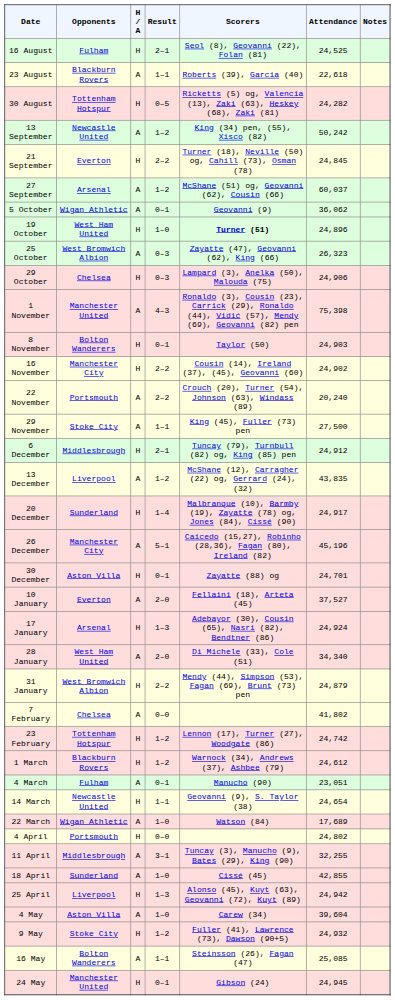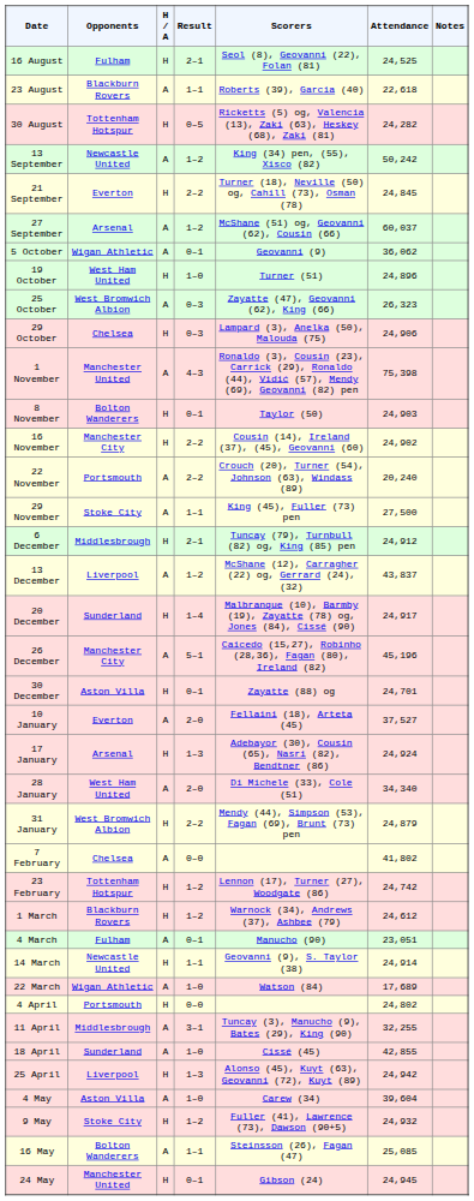 <table border="2" cellpadding="4" style="border-collapse:collapse; text-align:center;">
 <tr style="background:#f0f6ff;">
 <th>Date</th>
 <th>Opponents</th>
 <th>H / A</th>
 <th>Result</th>
 <th>Scorers</th>
 <th>Attendance</th>
 <th>Notes</th>
 </tr>
 <tr style="background:#dfd;">
 <td>16 August</td>
 <td><a href='#'>Fulham</a></td>
 <td>H</td>
 <td>2–1</td>
 <td><a href='#'>Seol</a> (8), <a href='#'>Geovanni</a> (22), <a href='#'>Folan</a> (81)</td>
 <td>24,525</td>
 <td> </td>
 </tr>
 <tr style="background:#ffd;">
 <td>23 August</td>
 <td><a href='#'>Blackburn Rovers</a></td>
 <td>A</td>
 <td>1–1</td>
 <td><a href='#'>Roberts</a> (39), <a href='#'>Garcia</a> (40)</td>
 <td>22,618</td>
 <td> </td>
 </tr>
 <tr style="background:#fdd;">
 <td>30 August</td>
 <td><a href='#'>Tottenham Hotspur</a></td>
 <td>H</td>
 <td>0–5</td>
 <td><a href='#'>Ricketts</a> (5) og, <a href='#'>Valencia</a> (13), <a href='#'>Zaki</a> (63), <a href='#'>Heskey</a> (68), <a href='#'>Zaki</a> (81)</td>
 <td>24,282</td>
 <td> </td>
 </tr>
 <tr style="background:#dfd;">
 <td>13 September</td>
 <td><a href='#'>Newcastle United</a></td>
 <td>A</td>
 <td>1–2</td>
 <td><a href='#'>King</a> (34) pen, (55), <a href='#'>Xisco</a> (82)</td>
 <td>50,242</td>
 <td> </td>
 </tr>
 <tr style="background:#ffd;">
 <td>21 September</td>
 <td><a href='#'>Everton</a></td>
 <td>H</td>
 <td>2–2</td>
 <td><a href='#'>Turner</a> (18), <a href='#'>Neville</a> (50) og, <a href='#'>Cahill</a> (73), <a href='#'>Osman</a> (78)</td>
 <td>24,845</td>
 <td> </td>
 </tr>
 <tr style="background:#dfd;">
 <td>27 September</td>
 <td><a href='#'>Arsenal</a></td>
 <td>A</td>
 <td>1–2</td>
 <td><a href='#'>McShane</a> (51) og, <a href='#'>Geovanni</a> (62), <a href='#'>Cousin</a> (66)</td>
 <td>60,037</td>
 <td> </td>
 </tr>
 <tr style="background:#dfd;">
 <td>5 October</td>
 <td><a href='#'>Wigan Athletic</a></td>
 <td>A</td>
 <td>0–1</td>
 <td><a href='#'>Geovanni</a> (9)</td>
 <td>36,062</td>
 <td> </td>
 </tr>
 <tr style="background:#dfd;">
 <td>19 October</td>
 <td><a href='#'>West Ham United</a></td>
 <td>H</td>
 <td>1–0</td>
-<td><strong><a href='#'>Turner</a> (51)</strong></td>
+<td><a href='#'>Turner</a> (51)</td>
 <td>24,896</td>
 <td> </td>
 </tr>
 <tr style="background:#dfd;">
 <td>25 October</td>
 <td><a href='#'>West Bromwich Albion</a></td>
 <td>A</td>
 <td>0–3</td>
 <td><a href='#'>Zayatte</a> (47), <a href='#'>Geovanni</a> (62), <a href='#'>King</a> (66)</td>
 <td>26,323</td>
 <td> </td>
 </tr>
 <tr style="background:#fdd;">
 <td>29 October</td>
 <td><a href='#'>Chelsea</a></td>
 <td>H</td>
 <td>0–3</td>
 <td><a href='#'>Lampard</a> (3), <a href='#'>Anelka</a> (50), <a href='#'>Malouda</a> (75)</td>
 <td>24,906</td>
 <td> </td>
 </tr>
 <tr style="background:#fdd;">
 <td>1 November</td>
 <td><a href='#'>Manchester United</a></td>
 <td>A</td>
 <td>4–3</td>
 <td><a href='#'>Ronaldo</a> (3), <a href='#'>Cousin</a> (23), <a href='#'>Carrick</a> (29), <a href='#'>Ronaldo</a> (44), <a href='#'>Vidić</a> (57), <a href='#'>Mendy</a> (69), <a href='#'>Geovanni</a> (82) pen</td>
 <td>75,398</td>
 <td> </td>
 </tr>
 <tr style="background:#fdd;">
 <td>8 November</td>
 <td><a href='#'>Bolton Wanderers</a></td>
 <td>H</td>
 <td>0–1</td>
 <td><a href='#'>Taylor</a> (50)</td>
 <td>24,903</td>
 <td> </td>
 </tr>
 <tr style="background:#ffd;">
 <td>16 November</td>
 <td><a href='#'>Manchester City</a></td>
 <td>H</td>
 <td>2–2</td>
 <td><a href='#'>Cousin</a> (14), <a href='#'>Ireland</a> (37), (45), <a href='#'>Geovanni</a> (60)</td>
 <td>24,902</td>
 <td> </td>
 </tr>
 <tr style="background:#ffd;">
 <td>22 November</td>
 <td><a href='#'>Portsmouth</a></td>
 <td>A</td>
 <td>2–2</td>
 <td><a href='#'>Crouch</a> (20), <a href='#'>Turner</a> (54), <a href='#'>Johnson</a> (63), <a href='#'>Windass</a> (89)</td>
 <td>20,240</td>
 <td> </td>
 </tr>
 <tr style="background:#ffd;">
 <td>29 November</td>
 <td><a href='#'>Stoke City</a></td>
 <td>A</td>
 <td>1–1</td>
 <td><a href='#'>King</a> (45), <a href='#'>Fuller</a> (73) pen</td>
 <td>27,500</td>
 <td> </td>
 </tr>
 <tr style="background:#dfd;">
 <td>6 December</td>
 <td><a href='#'>Middlesbrough</a></td>
 <td>H</td>
 <td>2–1</td>
 <td><a href='#'>Tuncay</a> (79), <a href='#'>Turnbull</a> (82) og, <a href='#'>King</a> (85) pen</td>
 <td>24,912</td>
 <td> </td>
 </tr>
 <tr style="background:#ffd;">
 <td>13 December</td>
 <td><a href='#'>Liverpool</a></td>
 <td>A</td>
 <td>1–2</td>
 <td><a href='#'>McShane</a> (12), <a href='#'>Carragher</a> (22) og, <a href='#'>Gerrard</a> (24), (32)</td>
-<td>43,835</td>
+<td>43,837</td>
 <td> </td>
 </tr>
 <tr style="background:#fdd;">
 <td>20 December</td>
 <td><a href='#'>Sunderland</a></td>
 <td>H</td>
 <td>1–4</td>
 <td><a href='#'>Malbranque</a> (10), <a href='#'>Barmby</a> (19), <a href='#'>Zayatte</a> (78) og, <a href='#'>Jones</a> (84), <a href='#'>Cissé</a> (90)</td>
 <td>24,917</td>
 <td> </td>
 </tr>
 <tr style="background:#fdd;">
 <td>26 December</td>
 <td><a href='#'>Manchester City</a></td>
 <td>A</td>
 <td>5–1</td>
 <td><a href='#'>Caicedo</a> (15,27), <a href='#'>Robinho</a> (28,36), <a href='#'>Fagan</a> (80), <a href='#'>Ireland</a> (82)</td>
 <td>45,196</td>
 <td> </td>
 </tr>
 <tr style="background:#fdd;">
 <td>30 December</td>
 <td><a href='#'>Aston Villa</a></td>
 <td>H</td>
 <td>0–1</td>
 <td><a href='#'>Zayatte</a> (88) og</td>
 <td>24,701</td>
 <td> </td>
 </tr>
 <tr style="background:#fdd;">
 <td>10 January</td>
 <td><a href='#'>Everton</a></td>
 <td>A</td>
 <td>2–0</td>
 <td><a href='#'>Fellaini</a> (18), <a href='#'>Arteta</a> (45)</td>
 <td>37,527</td>
 <td> </td>
 </tr>
 <tr style="background:#fdd;">
 <td>17 January</td>
 <td><a href='#'>Arsenal</a></td>
 <td>H</td>
 <td>1–3</td>
 <td><a href='#'>Adebayor</a> (30), <a href='#'>Cousin</a> (65), <a href='#'>Nasri</a> (82), <a href='#'>Bendtner</a> (86)</td>
 <td>24,924</td>
 <td> </td>
 </tr>
 <tr style="background:#fdd;">
 <td>28 January</td>
 <td><a href='#'>West Ham United</a></td>
 <td>A</td>
 <td>2–0</td>
 <td><a href='#'>Di Michele</a> (33), <a href='#'>Cole</a> (51)</td>
 <td>34,340</td>
 <td> </td>
 </tr>
 <tr style="background:#ffd;">
 <td>31 January</td>
 <td><a href='#'>West Bromwich Albion</a></td>
 <td>H</td>
 <td>2–2</td>
 <td><a href='#'>Mendy</a> (44), <a href='#'>Simpson</a> (53), <a href='#'>Fagan</a> (69), <a href='#'>Brunt</a> (73) pen</td>
 <td>24,879</td>
 <td> </td>
 </tr>
 <tr style="background:#ffd;">
 <td>7 February</td>
 <td><a href='#'>Chelsea</a></td>
 <td>A</td>
 <td>0–0</td>
 <td></td>
 <td>41,802</td>
 <td> </td>
 </tr>
 <tr style="background:#fdd;">
 <td>23 February</td>
 <td><a href='#'>Tottenham Hotspur</a></td>
 <td>H</td>
 <td>1–2</td>
 <td><a href='#'>Lennon</a> (17), <a href='#'>Turner</a> (27), <a href='#'>Woodgate</a> (86)</td>
 <td>24,742</td>
 <td> </td>
 </tr>
 <tr style="background:#fdd;">
 <td>1 March</td>
 <td><a href='#'>Blackburn Rovers</a></td>
 <td>H</td>
 <td>1–2</td>
 <td><a href='#'>Warnock</a> (34), <a href='#'>Andrews</a> (37), <a href='#'>Ashbee</a> (79)</td>
 <td>24,612</td>
 <td> </td>
 </tr>
 <tr style="background:#dfd;">
 <td>4 March</td>
 <td><a href='#'>Fulham</a></td>
 <td>A</td>
 <td>0–1</td>
 <td><a href='#'>Manucho</a> (90)</td>
 <td>23,051</td>
 <td> </td>
 </tr>
 <tr style="background:#ffd;">
 <td>14 March</td>
 <td><a href='#'>Newcastle United</a></td>
 <td>H</td>
 <td>1–1</td>
 <td><a href='#'>Geovanni</a> (9), <a href='#'>S. Taylor</a> (38)</td>
-<td>24,654</td>
+<td>24,914</td>
 <td> </td>
 </tr>
 <tr style="background:#fdd;">
 <td>22 March</td>
 <td><a href='#'>Wigan Athletic</a></td>
 <td>A</td>
 <td>1–0</td>
 <td><a href='#'>Watson</a> (84)</td>
 <td>17,689</td>
 <td> </td>
 </tr>
 <tr style="background:#ffd;">
 <td>4 April</td>
 <td><a href='#'>Portsmouth</a></td>
 <td>H</td>
 <td>0–0</td>
 <td></td>
 <td>24,802</td>
 <td> </td>
 </tr>
 <tr style="background:#fdd;">
 <td>11 April</td>
 <td><a href='#'>Middlesbrough</a></td>
 <td>A</td>
 <td>3–1</td>
 <td><a href='#'>Tuncay</a> (3), <a href='#'>Manucho</a> (9), <a href='#'>Bates</a> (29), <a href='#'>King</a> (90)</td>
 <td>32,255</td>
 <td> </td>
 </tr>
 <tr style="background:#fdd;">
 <td>18 April</td>
 <td><a href='#'>Sunderland</a></td>
 <td>A</td>
 <td>1–0</td>
 <td><a href='#'>Cissé</a> (45)</td>
 <td>42,855</td>
 <td> </td>
 </tr>
 <tr style="background:#fdd;">
 <td>25 April</td>
 <td><a href='#'>Liverpool</a></td>
 <td>H</td>
 <td>1–3</td>
 <td><a href='#'>Alonso</a> (45), <a href='#'>Kuyt</a> (63), <a href='#'>Geovanni</a> (72), <a href='#'>Kuyt</a> (89)</td>
 <td>24,942</td>
 <td> </td>
 </tr>
 <tr style="background:#fdd;">
 <td>4 May</td>
 <td><a href='#'>Aston Villa</a></td>
 <td>A</td>
 <td>1–0</td>
 <td><a href='#'>Carew</a> (34)</td>
 <td>39,604</td>
 <td> </td>
 </tr>
 <tr style="background:#fdd;">
 <td>9 May</td>
 <td><a href='#'>Stoke City</a></td>
 <td>H</td>
 <td>1–2</td>
 <td><a href='#'>Fuller</a> (41), <a href='#'>Lawrence</a> (73), <a href='#'>Dawson</a> (90+5)</td>
 <td>24,932</td>
 <td> </td>
 </tr>
 <tr style="background:#ffd;">
 <td>16 May</td>
 <td><a href='#'>Bolton Wanderers</a></td>
 <td>A</td>
 <td>1–1</td>
 <td><a href='#'>Steinsson</a> (26), <a href='#'>Fagan</a> (47)</td>
 <td>25,085</td>
 <td> </td>
 </tr>
 <tr style="background:#fdd;">
 <td>24 May</td>
 <td><a href='#'>Manchester United</a></td>
 <td>H</td>
 <td>0–1</td>
 <td><a href='#'>Gibson</a> (24)</td>
 <td>24,945</td>
 <td> </td>
 </tr>
 </table>
